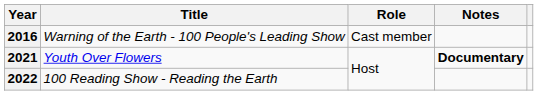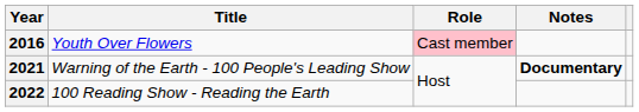 <table class="wikitable plainrowheaders sortable">
 <tr>
 <th scope="col">Year</th>
 <th scope="col">Title</th>
 <th scope="col">Role</th>
 <th scope="col" class="unsortable">Notes</th>
 <th scope="col" class="unsortable"></th>
 </tr>
 <tr>
 <th scope="row">2016</th>
-<td><em>Warning of the Earth - 100 People's Leading Show</em></td>
-<td>Cast member</td>
+<td><em><a href='#'>Youth Over Flowers</a></em></td>
+<td style="background: pink;">Cast member</td>
 <td></td>
 <td style="text-align:center"></td>
 </tr>
 <tr>
 <th scope="row">2021</th>
-<td><em><a href='#'>Youth Over Flowers</a></em></td>
+<td><em>Warning of the Earth - 100 People's Leading Show</em></td>
 <td rowspan="2">Host</td>
 <td><strong>Documentary</strong></td>
 <td style="text-align:center"></td>
 </tr>
 <tr>
 <th scope="row">2022</th>
 <td><em>100 Reading Show - Reading the Earth</em></td>
 <td></td>
 <td style="text-align:center"></td>
 </tr>
 </table>
